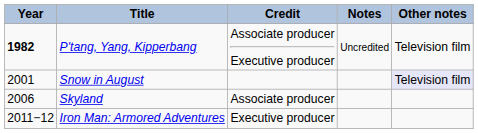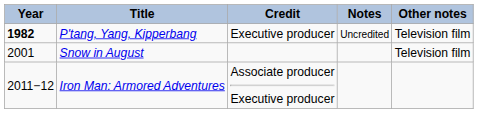 <table class="wikitable" style="font-size:95%;">
 <tr>
 <th style="background:#B0C4DE;">Year</th>
 <th style="background:#B0C4DE;">Title</th>
 <th style="background:#B0C4DE;">Credit</th>
 <th style="background:#B0C4DE;">Notes</th>
 <th style="background:#B0C4DE;">Other notes</th>
 </tr>
 <tr>
 <td><strong>1982</strong></td>
 <td><em><a href='#'>P'tang, Yang, Kipperbang</a></em></td>
-<td>Associate producer<hr>Executive producer</td>
+<td>Executive producer</td>
 <td style="text-align:center;"><small>Uncredited</small></td>
 <td>Television film</td>
 </tr>
 <tr>
 <td>2001</td>
 <td><em><a href='#'>Snow in August</a></em></td>
 <td></td>
 <td></td>
-<td style="background: lavender;">Television film</td>
-</tr>
-<tr>
-<td>2006</td>
-<td><em><a href='#'>Skyland</a></em></td>
-<td>Associate producer</td>
-<td></td>
-<td></td>
+<td>Television film</td>
 </tr>
 <tr>
 <td>2011−12</td>
 <td><em><a href='#'>Iron Man: Armored Adventures</a></em></td>
-<td>Executive producer</td>
+<td>Associate producer<hr>Executive producer</td>
 <td></td>
 <td></td>
 </tr>
 </table>
